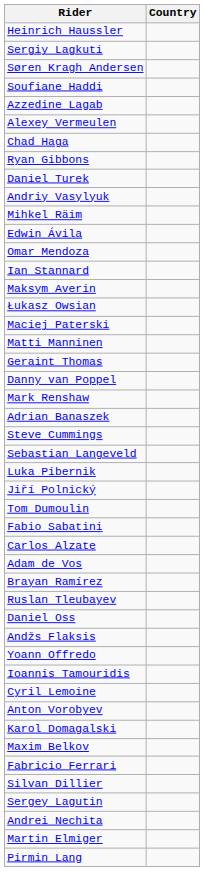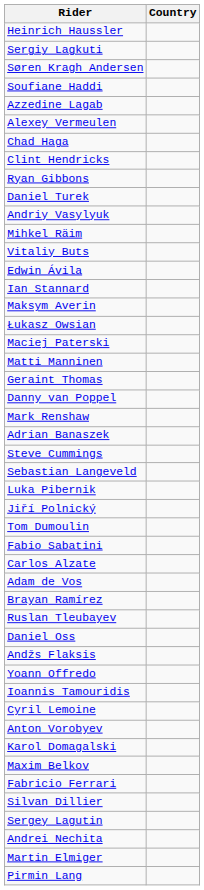 <table class="wikitable" style="font-size:95%; text-align:left;">
 <tr>
 <th>Rider</th>
 <th>Country</th>
 </tr>
 <tr>
 <td><a href='#'>Heinrich Haussler</a></td>
 <td></td>
 </tr>
 <tr>
 <td><a href='#'>Sergiy Lagkuti</a></td>
 <td></td>
 </tr>
 <tr>
 <td><a href='#'>Søren Kragh Andersen</a></td>
 <td></td>
 </tr>
 <tr>
 <td><a href='#'>Soufiane Haddi</a></td>
 <td></td>
 </tr>
 <tr>
 <td><a href='#'>Azzedine Lagab</a></td>
 <td></td>
 </tr>
 <tr>
 <td><a href='#'>Alexey Vermeulen</a></td>
 <td></td>
 </tr>
 <tr>
 <td><a href='#'>Chad Haga</a></td>
 <td></td>
 </tr>
 <tr>
+<td><a href='#'>Clint Hendricks</a></td>
+<td></td>
+</tr>
+<tr>
 <td><a href='#'>Ryan Gibbons</a></td>
 <td></td>
 </tr>
 <tr>
 <td><a href='#'>Daniel Turek</a></td>
 <td></td>
 </tr>
 <tr>
 <td><a href='#'>Andriy Vasylyuk</a></td>
 <td></td>
 </tr>
 <tr>
 <td><a href='#'>Mihkel Räim</a></td>
 <td></td>
 </tr>
 <tr>
-<td><a href='#'>Edwin Ávila</a></td>
+<td><a href='#'>Vitaliy Buts</a></td>
 <td></td>
 </tr>
 <tr>
-<td><a href='#'>Omar Mendoza</a></td>
+<td><a href='#'>Edwin Ávila</a></td>
 <td></td>
 </tr>
 <tr>
 <td><a href='#'>Ian Stannard</a></td>
 <td></td>
 </tr>
 <tr>
 <td><a href='#'>Maksym Averin</a></td>
 <td></td>
 </tr>
 <tr>
 <td><a href='#'>Łukasz Owsian</a></td>
 <td></td>
 </tr>
 <tr>
 <td><a href='#'>Maciej Paterski</a></td>
 <td></td>
 </tr>
 <tr>
 <td><a href='#'>Matti Manninen</a></td>
 <td></td>
 </tr>
 <tr>
 <td><a href='#'>Geraint Thomas</a></td>
 <td></td>
 </tr>
 <tr>
 <td><a href='#'>Danny van Poppel</a></td>
 <td></td>
 </tr>
 <tr>
 <td><a href='#'>Mark Renshaw</a></td>
 <td></td>
 </tr>
 <tr>
 <td><a href='#'>Adrian Banaszek</a></td>
 <td></td>
 </tr>
 <tr>
 <td><a href='#'>Steve Cummings</a></td>
 <td></td>
 </tr>
 <tr>
 <td><a href='#'>Sebastian Langeveld</a></td>
 <td></td>
 </tr>
 <tr>
 <td><a href='#'>Luka Pibernik</a></td>
 <td></td>
 </tr>
 <tr>
 <td><a href='#'>Jiří Polnický</a></td>
 <td></td>
 </tr>
 <tr>
 <td><a href='#'>Tom Dumoulin</a></td>
 <td></td>
 </tr>
 <tr>
 <td><a href='#'>Fabio Sabatini</a></td>
 <td></td>
 </tr>
 <tr>
 <td><a href='#'>Carlos Alzate</a></td>
 <td></td>
 </tr>
 <tr>
 <td><a href='#'>Adam de Vos</a></td>
 <td></td>
 </tr>
 <tr>
 <td><a href='#'>Brayan Ramírez</a></td>
 <td></td>
 </tr>
 <tr>
 <td><a href='#'>Ruslan Tleubayev</a></td>
 <td></td>
 </tr>
 <tr>
 <td><a href='#'>Daniel Oss</a></td>
 <td></td>
 </tr>
 <tr>
 <td><a href='#'>Andžs Flaksis</a></td>
 <td></td>
 </tr>
 <tr>
 <td><a href='#'>Yoann Offredo</a></td>
 <td></td>
 </tr>
 <tr>
 <td><a href='#'>Ioannis Tamouridis</a></td>
 <td></td>
 </tr>
 <tr>
 <td><a href='#'>Cyril Lemoine</a></td>
 <td></td>
 </tr>
 <tr>
 <td><a href='#'>Anton Vorobyev</a></td>
 <td></td>
 </tr>
 <tr>
 <td><a href='#'>Karol Domagalski</a></td>
 <td></td>
 </tr>
 <tr>
 <td><a href='#'>Maxim Belkov</a></td>
 <td></td>
 </tr>
 <tr>
 <td><a href='#'>Fabricio Ferrari</a></td>
 <td></td>
 </tr>
 <tr>
 <td><a href='#'>Silvan Dillier</a></td>
 <td></td>
 </tr>
 <tr>
 <td><a href='#'>Sergey Lagutin</a></td>
 <td></td>
 </tr>
 <tr>
 <td><a href='#'>Andrei Nechita</a></td>
 <td></td>
 </tr>
 <tr>
 <td><a href='#'>Martin Elmiger</a></td>
 <td></td>
 </tr>
 <tr>
 <td><a href='#'>Pirmin Lang</a></td>
 <td></td>
 </tr>
 </table>
